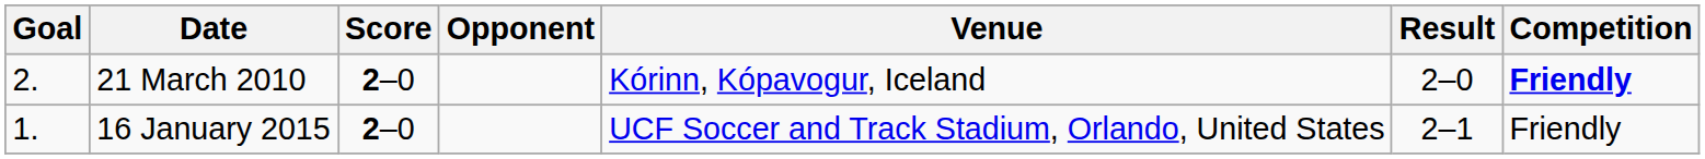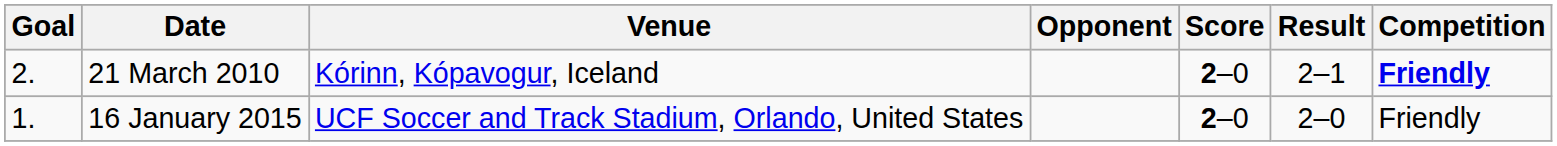 <table class="wikitable plainrowheaders sortable">
 <tr>
 <th>Goal</th>
 <th>Date</th>
+<th>Venue</th>
+<th>Opponent</th>
 <th>Score</th>
-<th>Opponent</th>
-<th>Venue</th>
 <th>Result</th>
 <th>Competition</th>
 </tr>
 <tr>
 <td>2.</td>
 <td>21 March 2010</td>
+<td><a href='#'>Kórinn</a>, <a href='#'>Kópavogur</a>, Iceland</td>
+<td></td>
 <td align=center><strong>2</strong>–0</td>
-<td></td>
-<td><a href='#'>Kórinn</a>, <a href='#'>Kópavogur</a>, Iceland</td>
-<td align=center>2–0</td>
+<td align=center>2–1</td>
 <td><strong><a href='#'>Friendly</a></strong></td>
 </tr>
 <tr>
 <td>1.</td>
 <td>16 January 2015</td>
+<td><a href='#'>UCF Soccer and Track Stadium</a>, <a href='#'>Orlando</a>, United States</td>
+<td></td>
 <td align=center><strong>2</strong>–0</td>
-<td></td>
-<td><a href='#'>UCF Soccer and Track Stadium</a>, <a href='#'>Orlando</a>, United States</td>
-<td align=center>2–1</td>
+<td align=center>2–0</td>
 <td>Friendly</td>
 </tr>
 </table>
